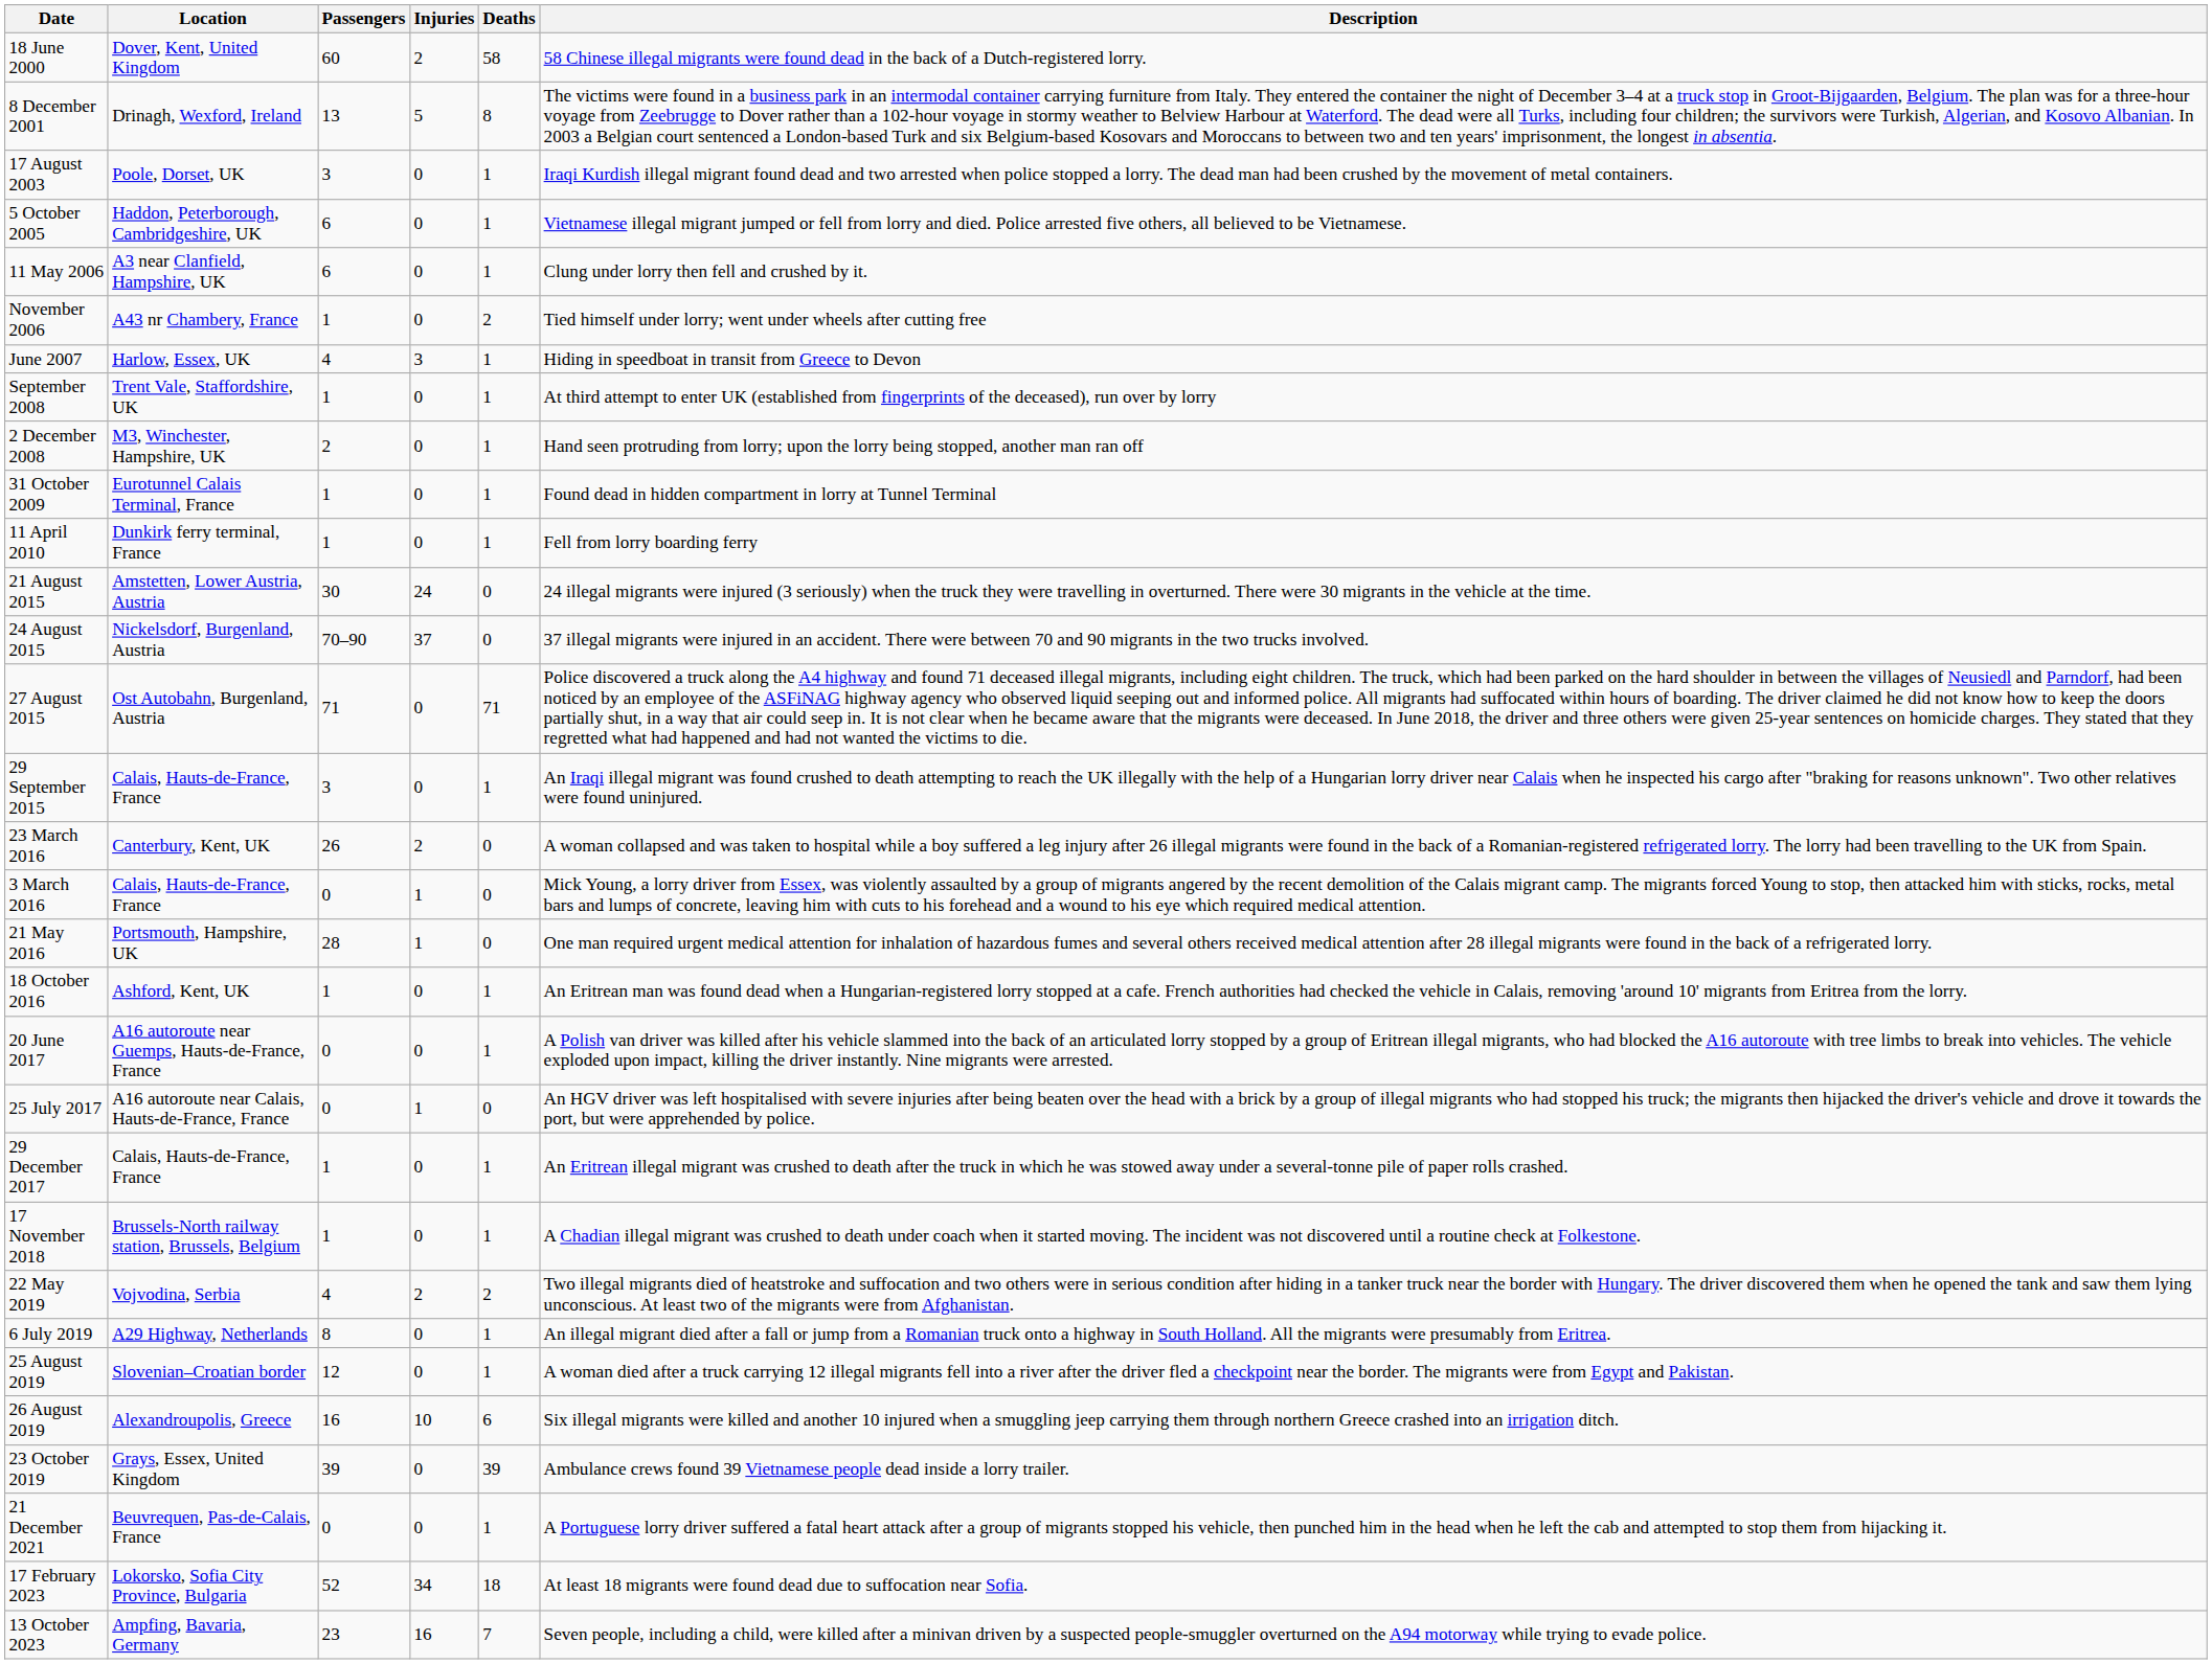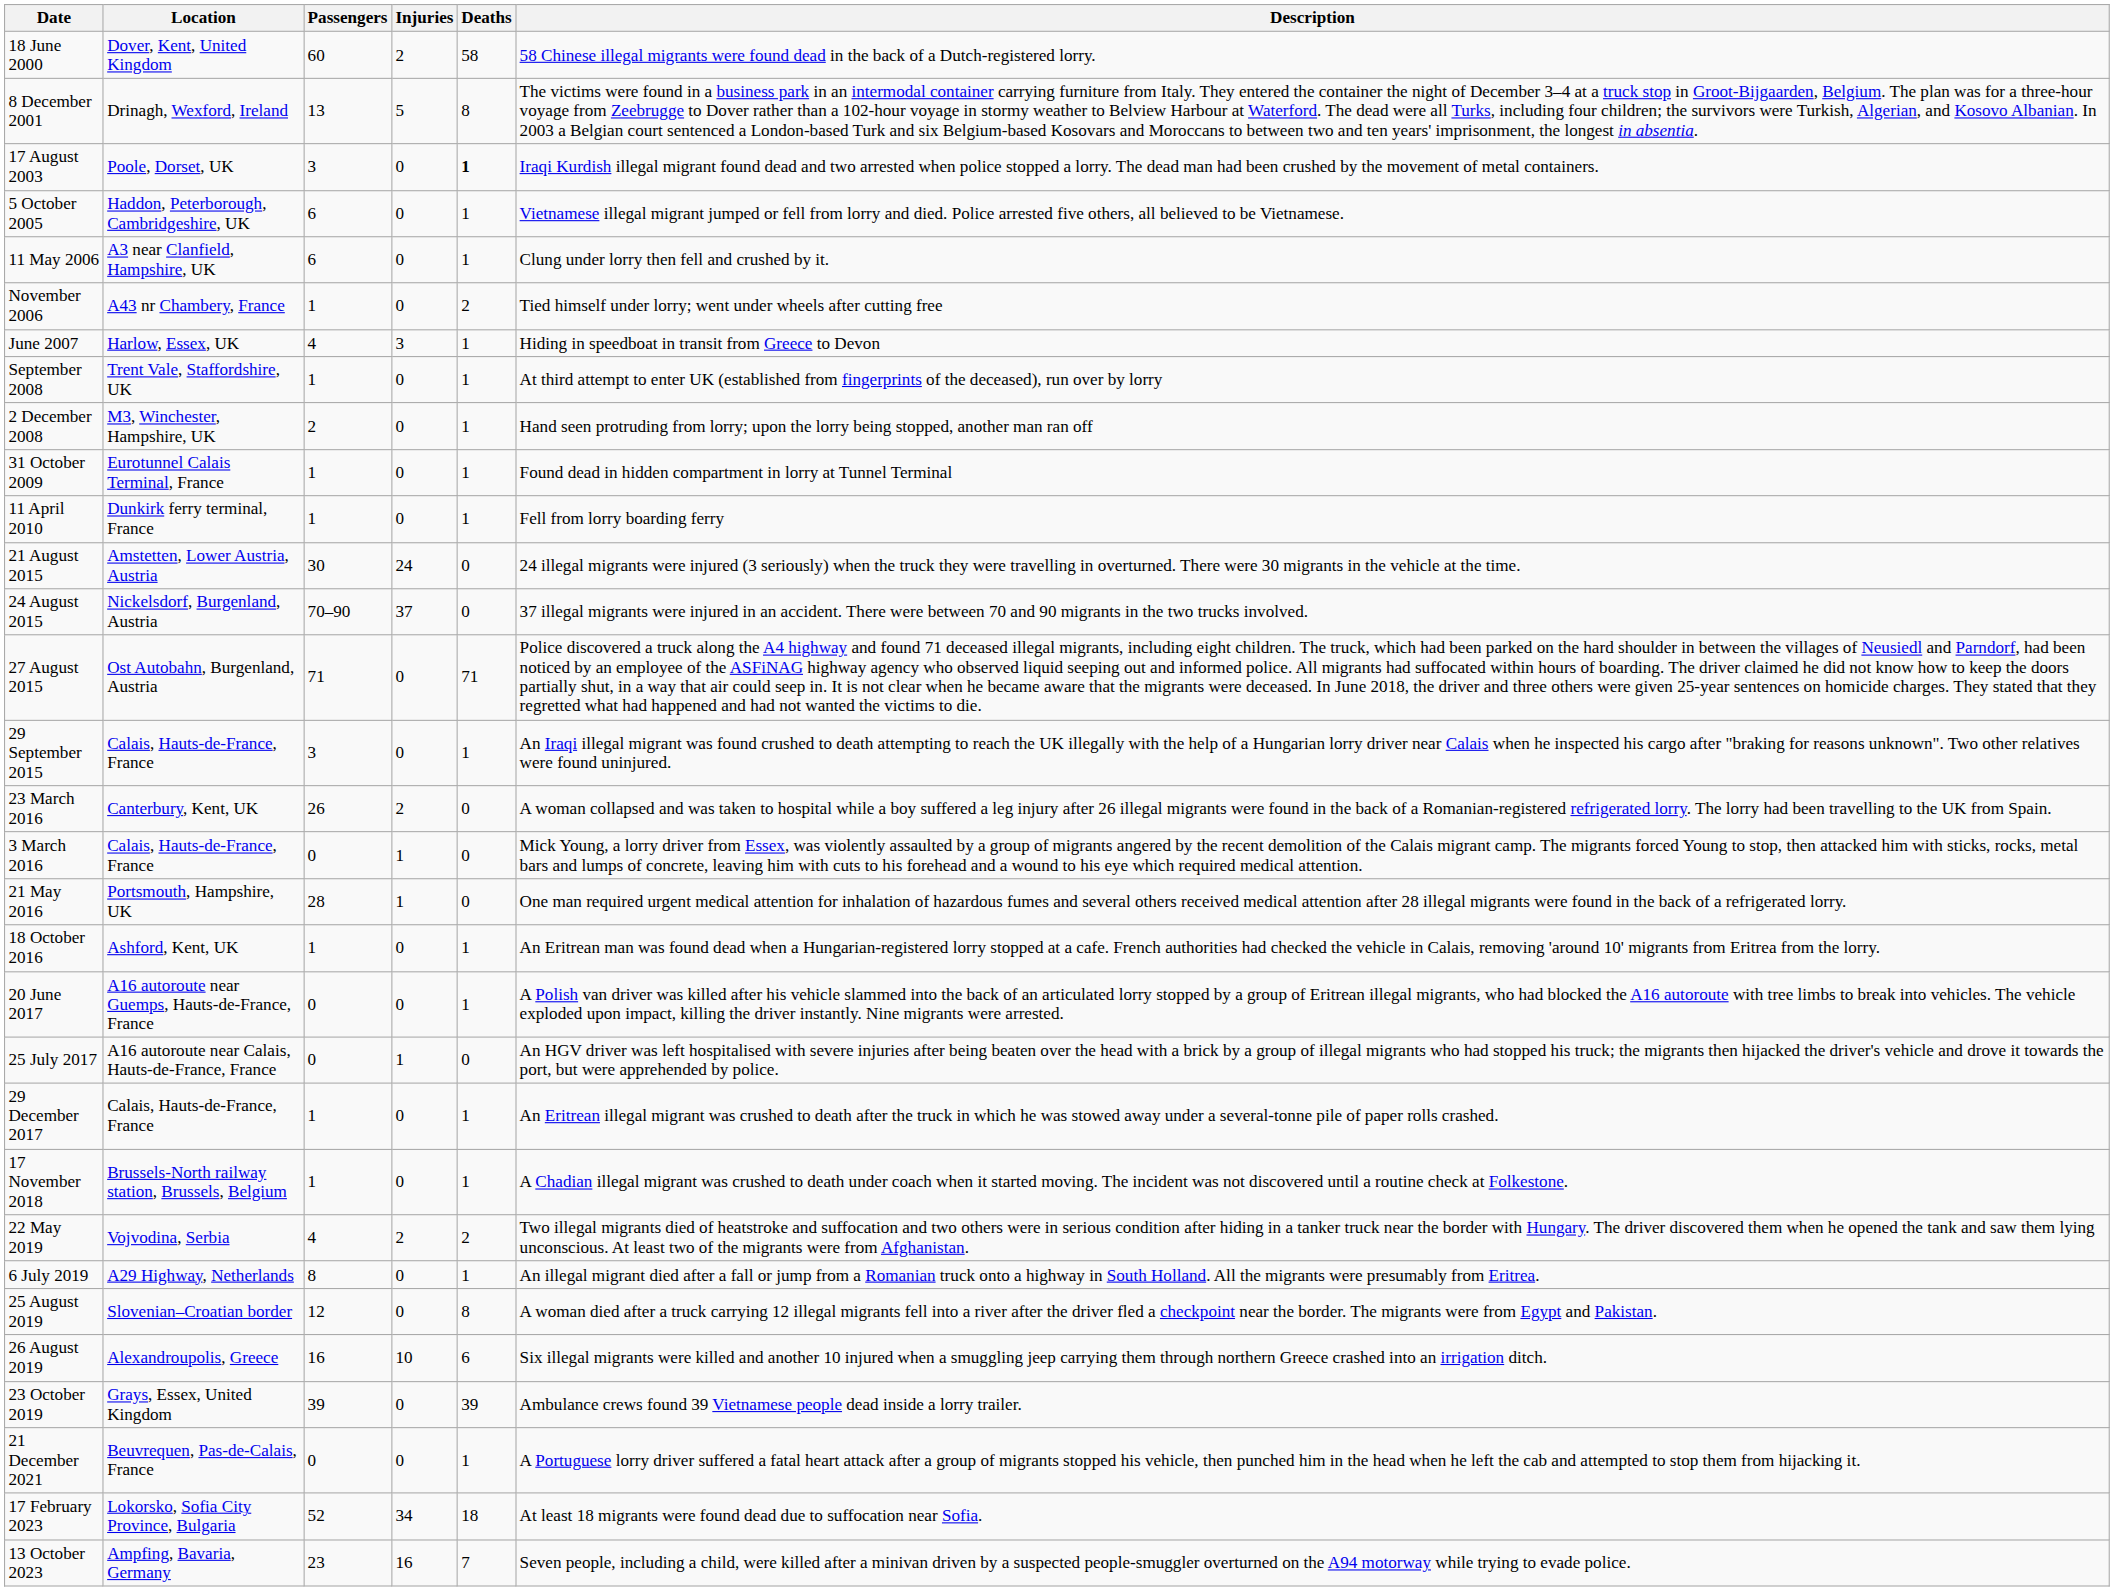 <table class="wikitable sortable">
 <tr>
 <th>Date</th>
 <th>Location</th>
 <th>Passengers</th>
 <th>Injuries</th>
 <th>Deaths</th>
 <th>Description</th>
 </tr>
 <tr>
 <td>18 June 2000</td>
 <td><a href='#'>Dover</a>, <a href='#'>Kent</a>, <a href='#'>United Kingdom</a></td>
 <td>60</td>
 <td>2</td>
 <td>58</td>
 <td><a href='#'>58 Chinese illegal migrants were found dead</a> in the back of a Dutch-registered lorry.<br></td>
 </tr>
 <tr>
 <td>8 December 2001</td>
 <td>Drinagh, <a href='#'>Wexford</a>, <a href='#'>Ireland</a></td>
 <td>13</td>
 <td>5</td>
 <td>8</td>
 <td>The victims were found in a <a href='#'>business park</a> in an <a href='#'>intermodal container</a> carrying furniture from Italy. They entered the container the night of December 3–4 at a <a href='#'>truck stop</a> in <a href='#'>Groot-Bijgaarden</a>, <a href='#'>Belgium</a>. The plan was for a three-hour voyage from <a href='#'>Zeebrugge</a> to Dover rather than a 102-hour voyage in stormy weather to Belview Harbour at <a href='#'>Waterford</a>. The dead were all <a href='#'>Turks</a>, including four children; the survivors were Turkish, <a href='#'>Algerian</a>, and <a href='#'>Kosovo Albanian</a>. In 2003 a Belgian court sentenced a London-based Turk and six Belgium-based Kosovars and Moroccans to between two and ten years' imprisonment, the longest <em><a href='#'>in absentia</a></em>.</td>
 </tr>
 <tr>
 <td>17 August 2003</td>
 <td><a href='#'>Poole</a>, <a href='#'>Dorset</a>, UK</td>
 <td>3</td>
 <td>0</td>
-<td>1</td>
+<td><strong>1</strong></td>
 <td><a href='#'>Iraqi Kurdish</a> illegal migrant found dead and two arrested when police stopped a lorry. The dead man had been crushed by the movement of metal containers.</td>
 </tr>
 <tr>
 <td>5 October 2005</td>
 <td><a href='#'>Haddon</a>, <a href='#'>Peterborough</a>, <a href='#'>Cambridgeshire</a>, UK</td>
 <td>6</td>
 <td>0</td>
 <td>1</td>
 <td><a href='#'>Vietnamese</a> illegal migrant jumped or fell from lorry and died. Police arrested five others, all believed to be Vietnamese.</td>
 </tr>
 <tr>
 <td>11 May 2006</td>
 <td><a href='#'>A3</a> near <a href='#'>Clanfield</a>, <a href='#'>Hampshire</a>, UK</td>
 <td>6</td>
 <td>0</td>
 <td>1</td>
 <td>Clung under lorry then fell and crushed by it.</td>
 </tr>
 <tr>
 <td>November 2006</td>
 <td><a href='#'>A43</a> nr <a href='#'>Chambery</a>, <a href='#'>France</a></td>
 <td>1</td>
 <td>0</td>
 <td>2</td>
 <td>Tied himself under lorry; went under wheels after cutting free</td>
 </tr>
 <tr>
 <td>June 2007</td>
 <td><a href='#'>Harlow</a>, <a href='#'>Essex</a>, UK</td>
 <td>4</td>
 <td>3</td>
 <td>1</td>
 <td>Hiding in speedboat in transit from <a href='#'>Greece</a> to Devon</td>
 </tr>
 <tr>
 <td>September 2008</td>
 <td><a href='#'>Trent Vale</a>, <a href='#'>Staffordshire</a>, UK</td>
 <td>1</td>
 <td>0</td>
 <td>1</td>
 <td>At third attempt to enter UK (established from <a href='#'>fingerprints</a> of the deceased), run over by lorry</td>
 </tr>
 <tr>
 <td>2 December 2008</td>
 <td><a href='#'>M3</a>, <a href='#'>Winchester</a>, Hampshire, UK</td>
 <td>2</td>
 <td>0</td>
 <td>1</td>
 <td>Hand seen protruding from lorry; upon the lorry being stopped, another man ran off</td>
 </tr>
 <tr>
 <td>31 October 2009</td>
 <td><a href='#'>Eurotunnel Calais Terminal</a>, France</td>
 <td>1</td>
 <td>0</td>
 <td>1</td>
 <td>Found dead in hidden compartment in lorry at Tunnel Terminal</td>
 </tr>
 <tr>
 <td>11 April 2010</td>
 <td><a href='#'>Dunkirk</a> ferry terminal, France</td>
 <td>1</td>
 <td>0</td>
 <td>1</td>
 <td>Fell from lorry boarding ferry</td>
 </tr>
 <tr>
 <td>21 August 2015</td>
 <td><a href='#'>Amstetten</a>, <a href='#'>Lower Austria</a>, <a href='#'>Austria</a></td>
 <td>30</td>
 <td>24</td>
 <td>0</td>
 <td>24 illegal migrants were injured (3 seriously) when the truck they were travelling in overturned. There were 30 migrants in the vehicle at the time.</td>
 </tr>
 <tr>
 <td>24 August 2015</td>
 <td><a href='#'>Nickelsdorf</a>, <a href='#'>Burgenland</a>, Austria</td>
 <td>70–90</td>
 <td>37</td>
 <td>0</td>
 <td>37 illegal migrants were injured in an accident. There were between 70 and 90 migrants in the two trucks involved.</td>
 </tr>
 <tr>
 <td>27 August 2015</td>
 <td><a href='#'>Ost Autobahn</a>, Burgenland, Austria</td>
 <td>71</td>
 <td>0</td>
 <td>71</td>
 <td>Police discovered a truck along the <a href='#'>A4 highway</a> and found 71 deceased illegal migrants, including eight children. The truck, which had been parked on the hard shoulder in between the villages of <a href='#'>Neusiedl</a> and <a href='#'>Parndorf</a>, had been noticed by an employee of the <a href='#'>ASFiNAG</a> highway agency who observed liquid seeping out and informed police. All migrants had suffocated within hours of boarding. The driver claimed he did not know how to keep the doors partially shut, in a way that air could seep in. It is not clear when he became aware that the migrants were deceased. In June 2018, the driver and three others were given 25-year sentences on homicide charges. They stated that they regretted what had happened and had not wanted the victims to die.<br></td>
 </tr>
 <tr>
 <td>29 September 2015</td>
 <td><a href='#'>Calais</a>, <a href='#'>Hauts-de-France</a>, France</td>
 <td>3</td>
 <td>0</td>
 <td>1</td>
 <td>An <a href='#'>Iraqi</a> illegal migrant was found crushed to death attempting to reach the UK illegally with the help of a Hungarian lorry driver near <a href='#'>Calais</a> when he inspected his cargo after "braking for reasons unknown". Two other relatives were found uninjured.</td>
 </tr>
 <tr>
 <td>23 March 2016</td>
 <td><a href='#'>Canterbury</a>, Kent, UK</td>
 <td>26</td>
 <td>2</td>
 <td>0</td>
 <td>A woman collapsed and was taken to hospital while a boy suffered a leg injury after 26 illegal migrants were found in the back of a Romanian-registered <a href='#'>refrigerated lorry</a>. The lorry had been travelling to the UK from Spain.</td>
 </tr>
 <tr>
 <td>3 March 2016</td>
 <td><a href='#'>Calais</a>, <a href='#'>Hauts-de-France</a>, France</td>
 <td>0</td>
 <td>1</td>
 <td>0</td>
 <td>Mick Young, a lorry driver from <a href='#'>Essex</a>, was violently assaulted by a group of migrants angered by the recent demolition of the Calais migrant camp. The migrants forced Young to stop, then attacked him with sticks, rocks, metal bars and lumps of concrete, leaving him with cuts to his forehead and a wound to his eye which required medical attention.</td>
 </tr>
 <tr>
 <td>21 May 2016</td>
 <td><a href='#'>Portsmouth</a>, Hampshire, UK</td>
 <td>28</td>
 <td>1</td>
 <td>0</td>
 <td>One man required urgent medical attention for inhalation of hazardous fumes and several others received medical attention after 28 illegal migrants were found in the back of a refrigerated lorry.</td>
 </tr>
 <tr>
 <td>18 October 2016</td>
 <td><a href='#'>Ashford</a>, Kent, UK</td>
 <td>1</td>
 <td>0</td>
 <td>1</td>
 <td>An Eritrean man was found dead when a Hungarian-registered lorry stopped at a cafe. French authorities had checked the vehicle in Calais, removing 'around 10' migrants from Eritrea from the lorry.</td>
 </tr>
 <tr>
 <td>20 June 2017</td>
 <td><a href='#'>A16 autoroute</a> near <a href='#'>Guemps</a>, Hauts-de-France, France</td>
 <td>0</td>
 <td>0</td>
 <td>1</td>
 <td>A <a href='#'>Polish</a> van driver was killed after his vehicle slammed into the back of an articulated lorry stopped by a group of Eritrean illegal migrants, who had blocked the <a href='#'>A16 autoroute</a> with tree limbs to break into vehicles. The vehicle exploded upon impact, killing the driver instantly. Nine migrants were arrested.</td>
 </tr>
 <tr>
 <td>25 July 2017</td>
 <td>A16 autoroute near Calais, Hauts-de-France, France</td>
 <td>0</td>
 <td>1</td>
 <td>0</td>
 <td>An HGV driver was left hospitalised with severe injuries after being beaten over the head with a brick by a group of illegal migrants who had stopped his truck; the migrants then hijacked the driver's vehicle and drove it towards the port, but were apprehended by police.</td>
 </tr>
 <tr>
 <td>29 December 2017</td>
 <td>Calais, Hauts-de-France, France</td>
 <td>1</td>
 <td>0</td>
 <td>1</td>
 <td>An <a href='#'>Eritrean</a> illegal migrant was crushed to death after the truck in which he was stowed away under a several-tonne pile of paper rolls crashed.</td>
 </tr>
 <tr>
 <td>17 November 2018</td>
 <td><a href='#'>Brussels-North railway station</a>, <a href='#'>Brussels</a>, <a href='#'>Belgium</a></td>
 <td>1</td>
 <td>0</td>
 <td>1</td>
 <td>A <a href='#'>Chadian</a> illegal migrant was crushed to death under coach when it started moving. The incident was not discovered until a routine check at <a href='#'>Folkestone</a>.</td>
 </tr>
 <tr>
 <td>22 May 2019</td>
 <td><a href='#'>Vojvodina</a>, <a href='#'>Serbia</a></td>
 <td>4</td>
 <td>2</td>
 <td>2</td>
 <td>Two illegal migrants died of heatstroke and suffocation and two others were in serious condition after hiding in a tanker truck near the border with <a href='#'>Hungary</a>. The driver discovered them when he opened the tank and saw them lying unconscious. At least two of the migrants were from <a href='#'>Afghanistan</a>.</td>
 </tr>
 <tr>
 <td>6 July 2019</td>
 <td><a href='#'>A29 Highway</a>, <a href='#'>Netherlands</a></td>
 <td>8</td>
 <td>0</td>
 <td>1</td>
 <td>An illegal migrant died after a fall or jump from a <a href='#'>Romanian</a> truck onto a highway in <a href='#'>South Holland</a>. All the migrants were presumably from <a href='#'>Eritrea</a>.</td>
 </tr>
 <tr>
 <td>25 August 2019</td>
 <td><a href='#'>Slovenian–Croatian border</a></td>
 <td>12</td>
 <td>0</td>
-<td>1</td>
+<td>8</td>
 <td>A woman died after a truck carrying 12 illegal migrants fell into a river after the driver fled a <a href='#'>checkpoint</a> near the border. The migrants were from <a href='#'>Egypt</a> and <a href='#'>Pakistan</a>.</td>
 </tr>
 <tr>
 <td>26 August 2019</td>
 <td><a href='#'>Alexandroupolis</a>, <a href='#'>Greece</a></td>
 <td>16</td>
 <td>10</td>
 <td>6</td>
 <td>Six illegal migrants were killed and another 10 injured when a smuggling jeep carrying them through northern Greece crashed into an <a href='#'>irrigation</a> ditch.<br></td>
 </tr>
 <tr>
 <td>23 October 2019</td>
 <td><a href='#'>Grays</a>, Essex, United Kingdom</td>
 <td>39</td>
 <td>0</td>
 <td>39</td>
 <td>Ambulance crews found 39 <a href='#'>Vietnamese people</a> dead inside a lorry trailer.<br></td>
 </tr>
 <tr>
 <td>21 December 2021</td>
 <td><a href='#'>Beuvrequen</a>, <a href='#'>Pas-de-Calais</a>, France</td>
 <td>0</td>
 <td>0</td>
 <td>1</td>
 <td>A <a href='#'>Portuguese</a> lorry driver suffered a fatal heart attack after a group of migrants stopped his vehicle, then punched him in the head when he left the cab and attempted to stop them from hijacking it.</td>
 </tr>
 <tr>
 <td>17 February 2023</td>
 <td><a href='#'>Lokorsko</a>, <a href='#'>Sofia City Province</a>, <a href='#'>Bulgaria</a></td>
 <td>52</td>
 <td>34</td>
 <td>18</td>
 <td>At least 18 migrants were found dead due to suffocation near <a href='#'>Sofia</a>.<br></td>
 </tr>
 <tr>
 <td>13 October 2023</td>
 <td><a href='#'>Ampfing</a>, <a href='#'>Bavaria</a>, <a href='#'>Germany</a></td>
 <td>23</td>
 <td>16</td>
 <td>7</td>
 <td>Seven people, including a child, were killed after a minivan driven by a suspected people-smuggler overturned on the <a href='#'>A94 motorway</a> while trying to evade police.<br></td>
 </tr>
 </table>
